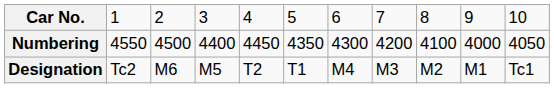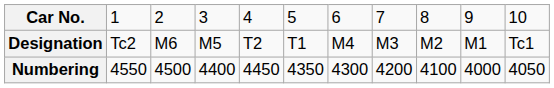 <table class="wikitable">
 <tr>
 <th>Car No.</th>
 <td>1</td>
 <td>2</td>
 <td>3</td>
 <td>4</td>
 <td>5</td>
 <td>6</td>
 <td>7</td>
 <td>8</td>
 <td>9</td>
 <td>10</td>
 </tr>
 <tr>
+<th>Designation</th>
+<td>Tc2</td>
+<td>M6</td>
+<td>M5</td>
+<td>T2</td>
+<td>T1</td>
+<td>M4</td>
+<td>M3</td>
+<td>M2</td>
+<td>M1</td>
+<td>Tc1</td>
+</tr>
+<tr>
 <th>Numbering</th>
 <td>4550</td>
 <td>4500</td>
 <td>4400</td>
 <td>4450</td>
 <td>4350</td>
 <td>4300</td>
 <td>4200</td>
 <td>4100</td>
 <td>4000</td>
 <td>4050</td>
 </tr>
-<tr>
-<th>Designation</th>
-<td>Tc2</td>
-<td>M6</td>
-<td>M5</td>
-<td>T2</td>
-<td>T1</td>
-<td>M4</td>
-<td>M3</td>
-<td>M2</td>
-<td>M1</td>
-<td>Tc1</td>
-</tr>
 </table>
